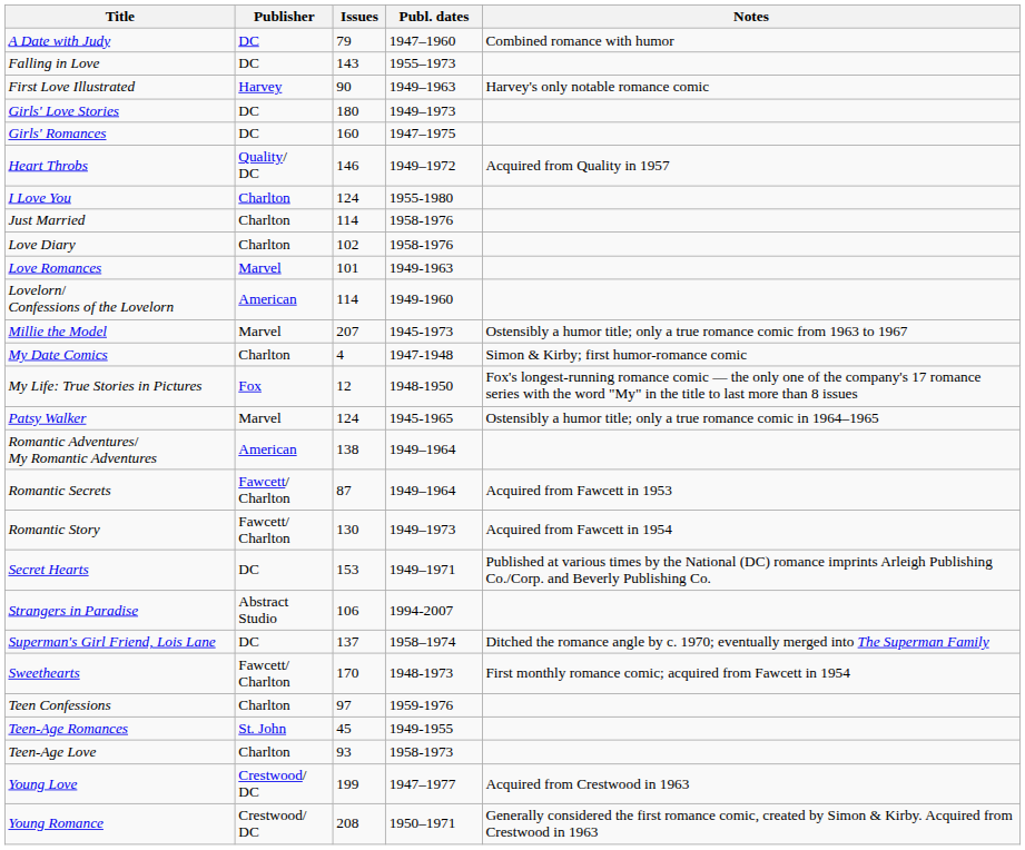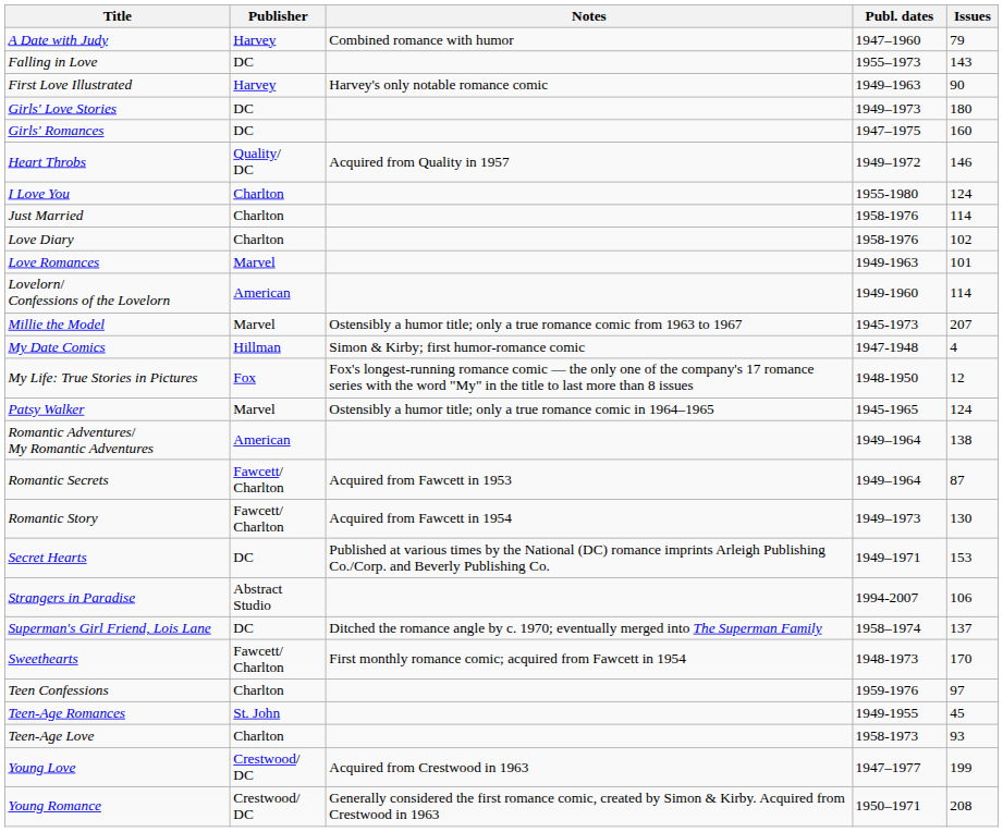 <table class="wikitable sortable" width="1100px">
 <tr>
 <th width=250px>Title</th>
 <th width=100px>Publisher</th>
+<th width=600px>Notes</th>
+<th width=100px>Publ. dates</th>
 <th width=50px>Issues</th>
-<th width=100px>Publ. dates</th>
-<th width=600px>Notes</th>
 </tr>
 <tr>
 <td><em><a href='#'>A Date with Judy</a></em></td>
-<td><a href='#'>DC</a></td>
+<td><a href='#'>Harvey</a></td>
+<td>Combined romance with humor</td>
+<td>1947–1960</td>
 <td>79</td>
-<td>1947–1960</td>
-<td>Combined romance with humor</td>
 </tr>
 <tr>
 <td><em>Falling in Love</em></td>
 <td>DC</td>
+<td></td>
+<td>1955–1973</td>
 <td>143</td>
-<td>1955–1973</td>
-<td></td>
 </tr>
 <tr>
 <td><em>First Love Illustrated</em></td>
 <td><a href='#'>Harvey</a></td>
+<td>Harvey's only notable romance comic</td>
+<td>1949–1963</td>
 <td>90</td>
-<td>1949–1963</td>
-<td>Harvey's only notable romance comic</td>
 </tr>
 <tr>
 <td><em><a href='#'>Girls' Love Stories</a></em></td>
 <td>DC</td>
+<td></td>
+<td>1949–1973</td>
 <td>180</td>
-<td>1949–1973</td>
-<td></td>
 </tr>
 <tr>
 <td><em><a href='#'>Girls' Romances</a></em></td>
 <td>DC</td>
+<td></td>
+<td>1947–1975</td>
 <td>160</td>
-<td>1947–1975</td>
-<td></td>
 </tr>
 <tr>
 <td><em><a href='#'>Heart Throbs</a></em></td>
 <td><a href='#'>Quality</a>/<br>DC</td>
+<td>Acquired from Quality in 1957</td>
+<td>1949–1972</td>
 <td>146</td>
-<td>1949–1972</td>
-<td>Acquired from Quality in 1957</td>
 </tr>
 <tr>
 <td><em><a href='#'>I Love You</a></em></td>
 <td><a href='#'>Charlton</a></td>
+<td></td>
+<td>1955-1980</td>
 <td>124</td>
-<td>1955-1980</td>
-<td></td>
 </tr>
 <tr>
 <td><em>Just Married</em></td>
 <td>Charlton</td>
+<td></td>
+<td>1958-1976</td>
 <td>114</td>
-<td>1958-1976</td>
-<td></td>
 </tr>
 <tr>
 <td><em>Love Diary</em></td>
 <td>Charlton</td>
+<td></td>
+<td>1958-1976</td>
 <td>102</td>
-<td>1958-1976</td>
-<td></td>
 </tr>
 <tr>
 <td><em><a href='#'>Love Romances</a></em></td>
 <td><a href='#'>Marvel</a></td>
+<td></td>
+<td>1949-1963</td>
 <td>101</td>
-<td>1949-1963</td>
-<td></td>
 </tr>
 <tr>
 <td><em>Lovelorn</em>/<br><em>Confessions of the Lovelorn</em></td>
 <td><a href='#'>American</a></td>
+<td></td>
+<td>1949-1960</td>
 <td>114</td>
-<td>1949-1960</td>
-<td></td>
 </tr>
 <tr>
 <td><em><a href='#'>Millie the Model</a></em></td>
 <td>Marvel</td>
+<td>Ostensibly a humor title; only a true romance comic from 1963 to 1967</td>
+<td>1945-1973</td>
 <td>207</td>
-<td>1945-1973</td>
-<td>Ostensibly a humor title; only a true romance comic from 1963 to 1967</td>
 </tr>
 <tr>
 <td><em><a href='#'>My Date Comics</a></em></td>
-<td>Charlton</td>
+<td><a href='#'>Hillman</a></td>
+<td>Simon & Kirby; first humor-romance comic</td>
+<td>1947-1948</td>
 <td>4</td>
-<td>1947-1948</td>
-<td>Simon & Kirby; first humor-romance comic</td>
 </tr>
 <tr>
 <td><em>My Life: True Stories in Pictures</em></td>
 <td><a href='#'>Fox</a></td>
+<td>Fox's longest-running romance comic — the only one of the company's 17 romance series with the word "My" in the title to last more than 8 issues</td>
+<td>1948-1950</td>
 <td>12</td>
-<td>1948-1950</td>
-<td>Fox's longest-running romance comic — the only one of the company's 17 romance series with the word "My" in the title to last more than 8 issues</td>
 </tr>
 <tr>
 <td><em><a href='#'>Patsy Walker</a></em></td>
 <td>Marvel</td>
+<td>Ostensibly a humor title; only a true romance comic in 1964–1965</td>
+<td>1945-1965</td>
 <td>124</td>
-<td>1945-1965</td>
-<td>Ostensibly a humor title; only a true romance comic in 1964–1965</td>
 </tr>
 <tr>
 <td><em>Romantic Adventures</em>/<br><em>My Romantic Adventures</em></td>
 <td><a href='#'>American</a></td>
+<td></td>
+<td>1949–1964</td>
 <td>138</td>
-<td>1949–1964</td>
-<td></td>
 </tr>
 <tr>
 <td><em>Romantic Secrets</em></td>
 <td><a href='#'>Fawcett</a>/<br>Charlton</td>
+<td>Acquired from Fawcett in 1953</td>
+<td>1949–1964</td>
 <td>87</td>
-<td>1949–1964</td>
-<td>Acquired from Fawcett in 1953</td>
 </tr>
 <tr>
 <td><em>Romantic Story</em></td>
 <td>Fawcett/<br>Charlton</td>
+<td>Acquired from Fawcett in 1954</td>
+<td>1949–1973</td>
 <td>130</td>
-<td>1949–1973</td>
-<td>Acquired from Fawcett in 1954</td>
 </tr>
 <tr>
 <td><em><a href='#'>Secret Hearts</a></em></td>
 <td>DC</td>
+<td>Published at various times by the National (DC) romance imprints Arleigh Publishing Co./Corp. and Beverly Publishing Co.</td>
+<td>1949–1971</td>
 <td>153</td>
-<td>1949–1971</td>
-<td>Published at various times by the National (DC) romance imprints Arleigh Publishing Co./Corp. and Beverly Publishing Co.</td>
 </tr>
 <tr>
 <td><em><a href='#'>Strangers in Paradise</a></em></td>
 <td>Abstract Studio</td>
+<td></td>
+<td>1994-2007</td>
 <td>106</td>
-<td>1994-2007</td>
-<td></td>
 </tr>
 <tr>
 <td><em><a href='#'>Superman's Girl Friend, Lois Lane</a></em></td>
 <td>DC</td>
+<td>Ditched the romance angle by c. 1970; eventually merged into <em><a href='#'>The Superman Family</a></em></td>
+<td>1958–1974</td>
 <td>137</td>
-<td>1958–1974</td>
-<td>Ditched the romance angle by c. 1970; eventually merged into <em><a href='#'>The Superman Family</a></em></td>
 </tr>
 <tr>
 <td><em><a href='#'>Sweethearts</a></em></td>
 <td>Fawcett/<br>Charlton</td>
+<td>First monthly romance comic; acquired from Fawcett in 1954</td>
+<td>1948-1973</td>
 <td>170</td>
-<td>1948-1973</td>
-<td>First monthly romance comic; acquired from Fawcett in 1954</td>
 </tr>
 <tr>
 <td><em>Teen Confessions</em></td>
 <td>Charlton</td>
+<td></td>
+<td>1959-1976</td>
 <td>97</td>
-<td>1959-1976</td>
-<td></td>
 </tr>
 <tr>
 <td><em><a href='#'>Teen-Age Romances</a></em></td>
 <td><a href='#'>St. John</a></td>
+<td></td>
+<td>1949-1955</td>
 <td>45</td>
-<td>1949-1955</td>
-<td></td>
 </tr>
 <tr>
 <td><em>Teen-Age Love</em></td>
 <td>Charlton</td>
+<td></td>
+<td>1958-1973</td>
 <td>93</td>
-<td>1958-1973</td>
-<td></td>
 </tr>
 <tr>
 <td><em><a href='#'>Young Love</a></em></td>
 <td><a href='#'>Crestwood</a>/<br>DC</td>
+<td>Acquired from Crestwood in 1963</td>
+<td>1947–1977</td>
 <td>199</td>
-<td>1947–1977</td>
-<td>Acquired from Crestwood in 1963</td>
 </tr>
 <tr>
 <td><em><a href='#'>Young Romance</a></em></td>
 <td>Crestwood/<br>DC</td>
+<td>Generally considered the first romance comic, created by Simon & Kirby. Acquired from Crestwood in 1963</td>
+<td>1950–1971</td>
 <td>208</td>
-<td>1950–1971</td>
-<td>Generally considered the first romance comic, created by Simon & Kirby. Acquired from Crestwood in 1963</td>
 </tr>
 </table>
